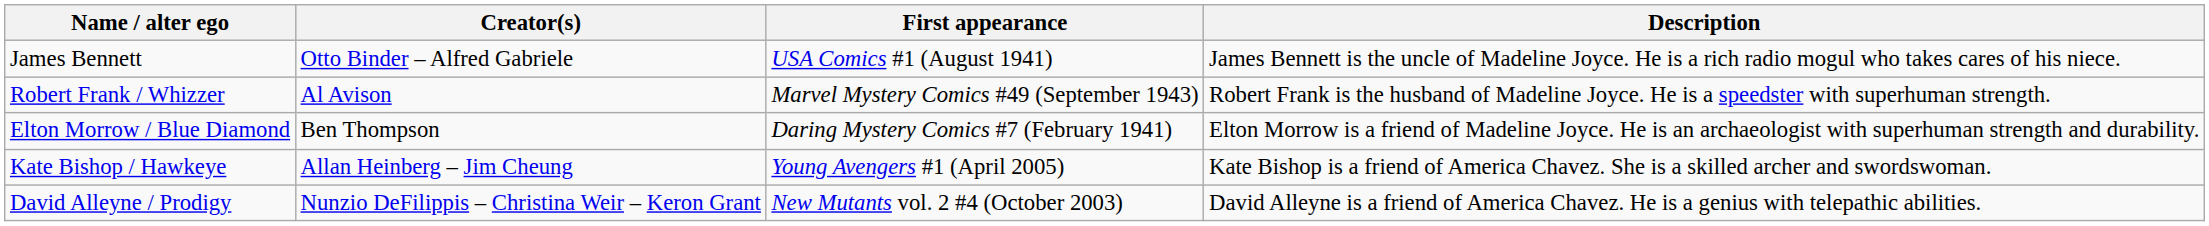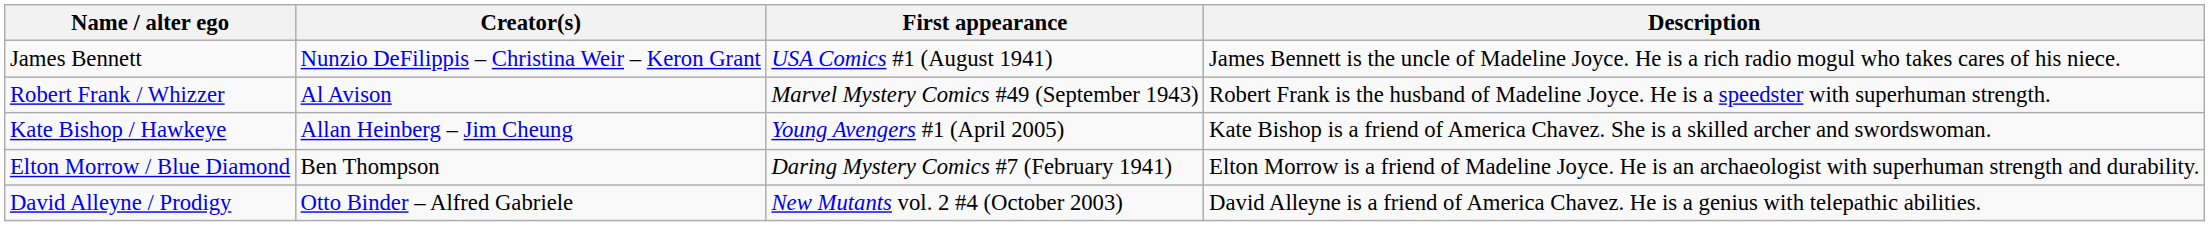 <table class="wikitable">
 <tr>
 <th>Name / alter ego</th>
 <th>Creator(s)</th>
 <th>First appearance</th>
 <th>Description</th>
 </tr>
 <tr>
 <td>James Bennett</td>
-<td><a href='#'>Otto Binder</a> – Alfred Gabriele</td>
+<td><a href='#'>Nunzio DeFilippis</a> – <a href='#'>Christina Weir</a> – <a href='#'>Keron Grant</a></td>
 <td><em><a href='#'>USA Comics</a></em> #1 (August 1941)</td>
 <td>James Bennett is the uncle of Madeline Joyce. He is a rich radio mogul who takes cares of his niece.</td>
 </tr>
 <tr>
 <td><a href='#'>Robert Frank / Whizzer</a></td>
 <td><a href='#'>Al Avison</a></td>
 <td><em>Marvel Mystery Comics</em> #49 (September 1943)</td>
 <td>Robert Frank is the husband of Madeline Joyce. He is a <a href='#'>speedster</a> with superhuman strength.</td>
 </tr>
 <tr>
+<td><a href='#'>Kate Bishop / Hawkeye</a></td>
+<td><a href='#'>Allan Heinberg</a> – <a href='#'>Jim Cheung</a></td>
+<td><em><a href='#'>Young Avengers</a></em> #1 (April 2005)</td>
+<td>Kate Bishop is a friend of America Chavez. She is a skilled archer and swordswoman.</td>
+</tr>
+<tr>
 <td><a href='#'>Elton Morrow / Blue Diamond</a></td>
 <td>Ben Thompson</td>
 <td><em>Daring Mystery Comics</em> #7 (February 1941)</td>
 <td>Elton Morrow is a friend of Madeline Joyce. He is an archaeologist with superhuman strength and durability.</td>
 </tr>
 <tr>
-<td><a href='#'>Kate Bishop / Hawkeye</a></td>
-<td><a href='#'>Allan Heinberg</a> – <a href='#'>Jim Cheung</a></td>
-<td><em><a href='#'>Young Avengers</a></em> #1 (April 2005)</td>
-<td>Kate Bishop is a friend of America Chavez. She is a skilled archer and swordswoman.</td>
-</tr>
-<tr>
 <td><a href='#'>David Alleyne / Prodigy</a></td>
-<td><a href='#'>Nunzio DeFilippis</a> – <a href='#'>Christina Weir</a> – <a href='#'>Keron Grant</a></td>
+<td><a href='#'>Otto Binder</a> – Alfred Gabriele</td>
 <td><em><a href='#'>New Mutants</a></em> vol. 2 #4 (October 2003)</td>
 <td>David Alleyne is a friend of America Chavez. He is a genius with telepathic abilities.</td>
 </tr>
 </table>
